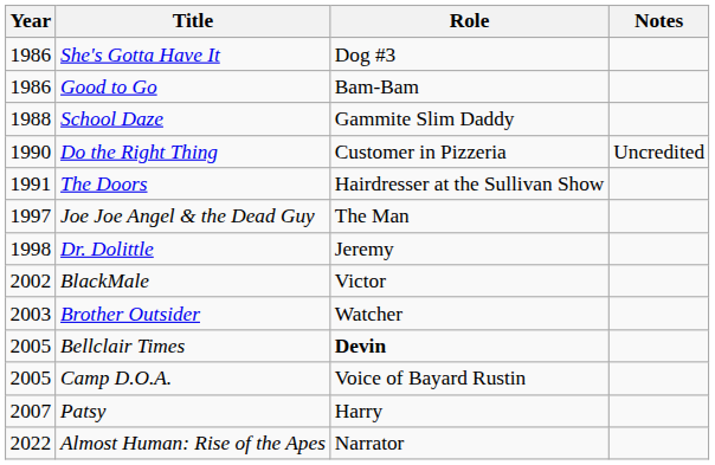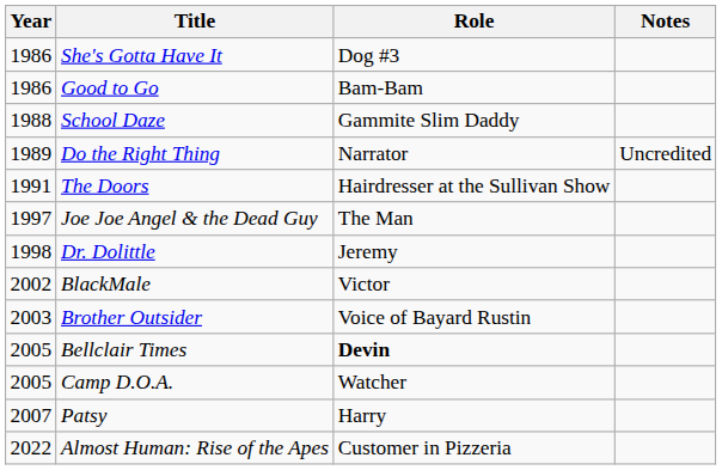 <table class="wikitable sortable">
 <tr>
 <th>Year</th>
 <th>Title</th>
 <th>Role</th>
 <th>Notes</th>
 </tr>
 <tr>
 <td>1986</td>
 <td><em><a href='#'>She's Gotta Have It</a></em></td>
 <td>Dog #3</td>
 <td></td>
 </tr>
 <tr>
 <td>1986</td>
 <td><a href='#'><em>Good to Go</em></a></td>
 <td>Bam-Bam</td>
 <td></td>
 </tr>
 <tr>
 <td>1988</td>
 <td><em><a href='#'>School Daze</a></em></td>
 <td>Gammite Slim Daddy</td>
 <td></td>
 </tr>
 <tr>
-<td>1990</td>
+<td>1989</td>
 <td><em><a href='#'>Do the Right Thing</a></em></td>
-<td>Customer in Pizzeria</td>
+<td>Narrator</td>
 <td>Uncredited</td>
 </tr>
 <tr>
 <td>1991</td>
 <td><a href='#'><em>The Doors</em></a></td>
 <td>Hairdresser at the Sullivan Show</td>
 <td></td>
 </tr>
 <tr>
 <td>1997</td>
 <td><em>Joe Joe Angel & the Dead Guy</em></td>
 <td>The Man</td>
 <td></td>
 </tr>
 <tr>
 <td>1998</td>
 <td><a href='#'><em>Dr. Dolittle</em></a></td>
 <td>Jeremy</td>
 <td></td>
 </tr>
 <tr>
 <td>2002</td>
 <td><em>BlackMale</em></td>
 <td>Victor</td>
 <td></td>
 </tr>
 <tr>
 <td>2003</td>
 <td><em><a href='#'>Brother Outsider</a></em></td>
-<td>Watcher</td>
+<td>Voice of Bayard Rustin</td>
 <td></td>
 </tr>
 <tr>
 <td>2005</td>
 <td><em>Bellclair Times</em></td>
 <td><strong>Devin</strong></td>
 <td></td>
 </tr>
 <tr>
 <td>2005</td>
 <td><em>Camp D.O.A.</em></td>
-<td>Voice of Bayard Rustin</td>
+<td>Watcher</td>
 <td></td>
 </tr>
 <tr>
 <td>2007</td>
 <td><em>Patsy</em></td>
 <td>Harry</td>
 <td></td>
 </tr>
 <tr>
 <td>2022</td>
 <td><em>Almost Human: Rise of the Apes</em></td>
-<td>Narrator</td>
+<td>Customer in Pizzeria</td>
 <td></td>
 </tr>
 </table>
